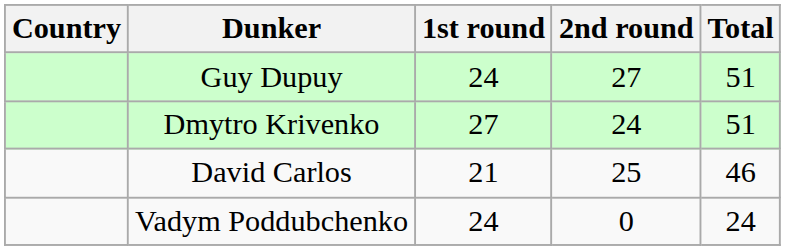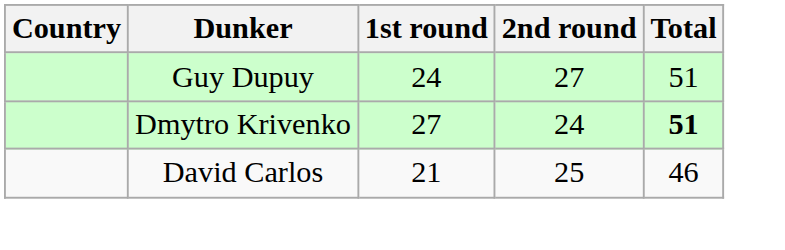 <table class="wikitable sortable" style="text-align:center">
 <tr>
 <th>Country</th>
 <th>Dunker</th>
 <th>1st round</th>
 <th>2nd round</th>
 <th>Total</th>
 </tr>
 <tr bgcolor="#ccffcc">
 <td align=left></td>
 <td>Guy Dupuy</td>
 <td>24</td>
 <td>27</td>
 <td>51</td>
 </tr>
 <tr bgcolor="#ccffcc">
 <td align=left></td>
 <td>Dmytro Krivenko</td>
 <td>27</td>
 <td>24</td>
-<td>51</td>
+<td><strong>51</strong></td>
 </tr>
 <tr>
 <td align=left></td>
 <td>David Carlos</td>
 <td>21</td>
 <td>25</td>
 <td>46</td>
 </tr>
-<tr>
-<td align=left></td>
-<td>Vadym Poddubchenko</td>
-<td>24</td>
-<td>0</td>
-<td>24</td>
-</tr>
 </table>
